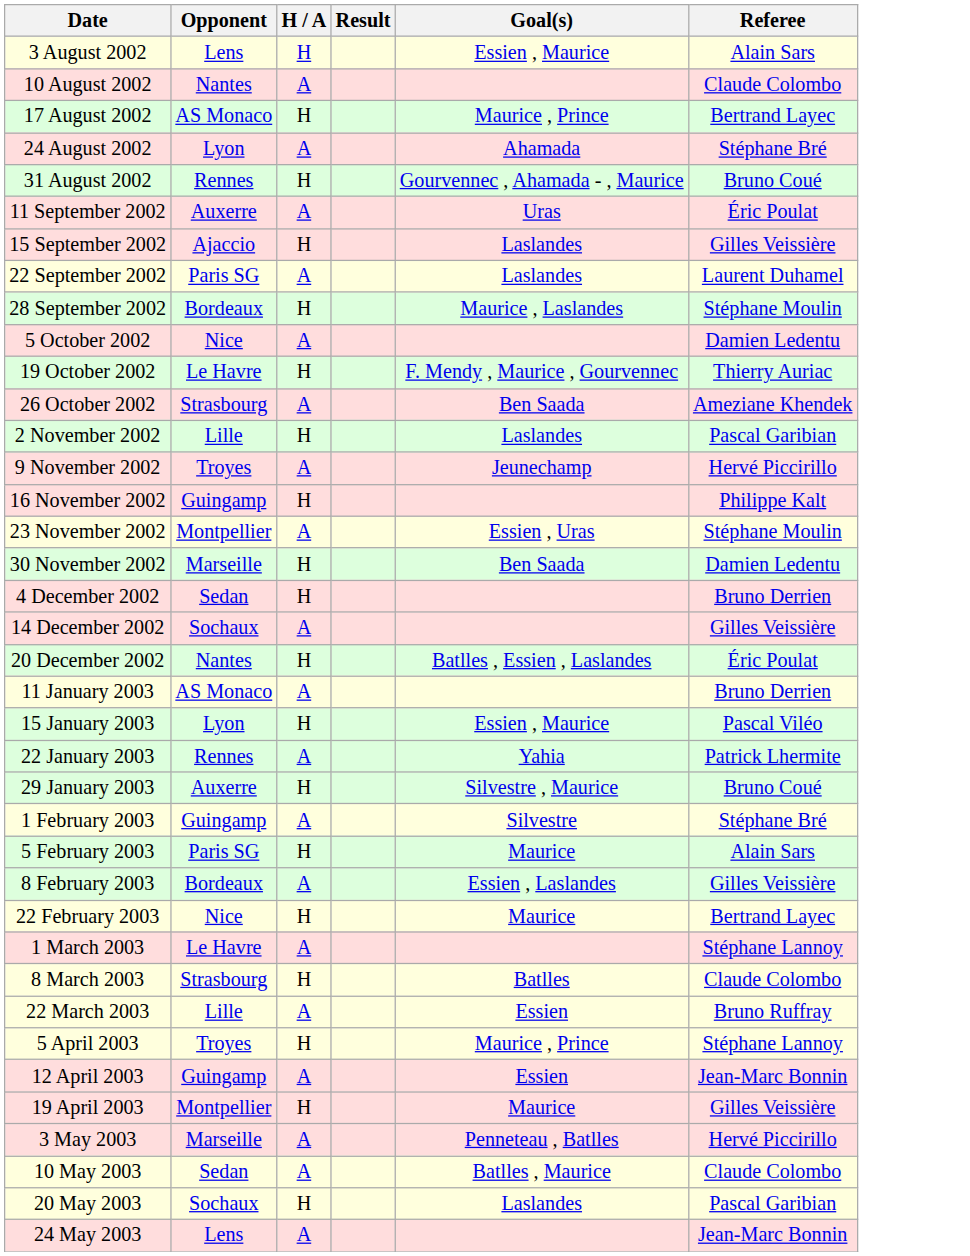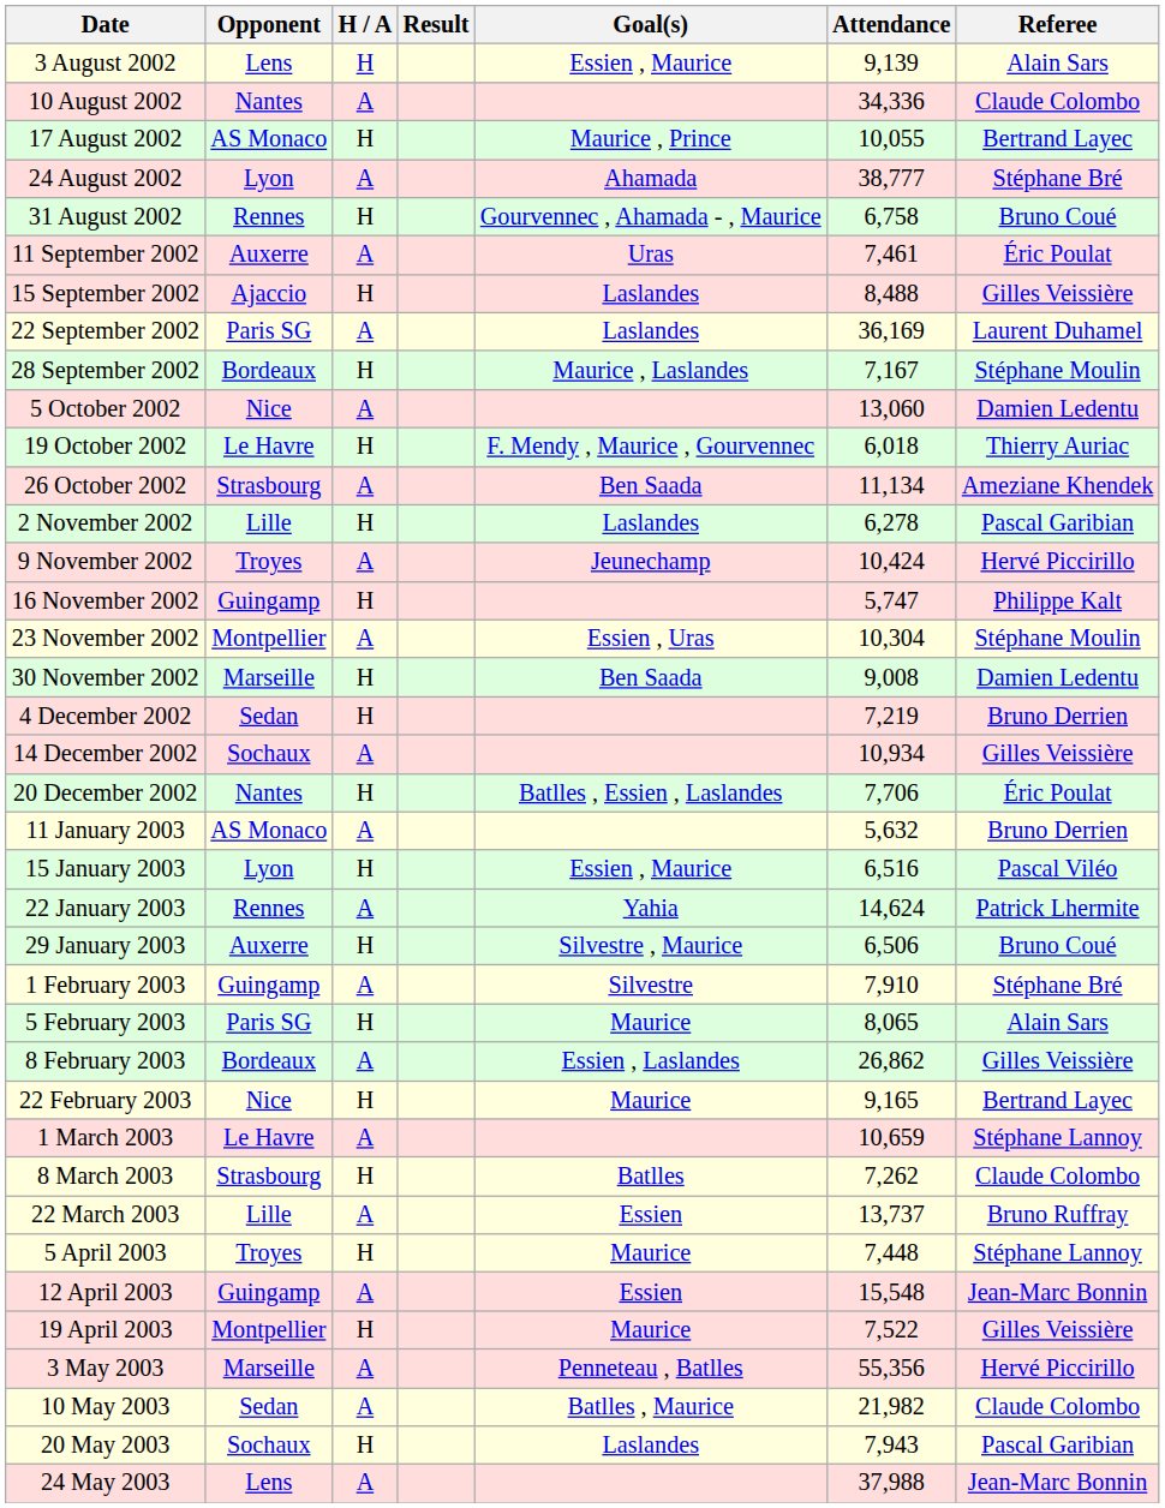 <table class="wikitable sortable" style="text-align:center">
 <tr>
 <th class="sortable">Date</th>
 <th>Opponent</th>
 <th>H / A</th>
 <th>Result</th>
 <th>Goal(s)</th>
+<th>Attendance</th>
 <th>Referee</th>
 </tr>
 <tr style="background:#ffd;">
 <td>3 August 2002</td>
 <td><a href='#'>Lens</a></td>
 <td><a href='#'>H</a></td>
 <td></td>
 <td><a href='#'>Essien</a> , <a href='#'>Maurice</a> </td>
+<td>9,139</td>
 <td><a href='#'>Alain Sars</a></td>
 </tr>
 <tr style="background:#fdd;">
 <td>10 August 2002</td>
 <td><a href='#'>Nantes</a></td>
 <td><a href='#'>A</a></td>
 <td></td>
 <td></td>
+<td>34,336</td>
 <td><a href='#'>Claude Colombo</a></td>
 </tr>
 <tr style="background:#dfd;">
 <td>17 August 2002</td>
 <td><a href='#'>AS Monaco</a></td>
 <td>H</td>
 <td></td>
 <td><a href='#'>Maurice</a> , <a href='#'>Prince</a> </td>
+<td>10,055</td>
 <td><a href='#'>Bertrand Layec</a></td>
 </tr>
 <tr style="background:#fdd;">
 <td>24 August 2002</td>
 <td><a href='#'>Lyon</a></td>
 <td><a href='#'>A</a></td>
 <td></td>
 <td><a href='#'>Ahamada</a> </td>
+<td>38,777</td>
 <td><a href='#'>Stéphane Bré</a></td>
 </tr>
 <tr style="background:#dfd;">
 <td>31 August 2002</td>
 <td><a href='#'>Rennes</a></td>
 <td>H</td>
 <td></td>
 <td><a href='#'>Gourvennec</a> , <a href='#'>Ahamada</a>  - , <a href='#'>Maurice</a> </td>
+<td>6,758</td>
 <td><a href='#'>Bruno Coué</a></td>
 </tr>
 <tr style="background:#fdd;">
 <td>11 September 2002</td>
 <td><a href='#'>Auxerre</a></td>
 <td><a href='#'>A</a></td>
 <td></td>
 <td><a href='#'>Uras</a> </td>
+<td>7,461</td>
 <td><a href='#'>Éric Poulat</a></td>
 </tr>
 <tr style="background:#fdd;">
 <td>15 September 2002</td>
 <td><a href='#'>Ajaccio</a></td>
 <td>H</td>
 <td></td>
 <td><a href='#'>Laslandes</a> </td>
+<td>8,488</td>
 <td><a href='#'>Gilles Veissière</a></td>
 </tr>
 <tr style="background:#ffd;">
 <td>22 September 2002</td>
 <td><a href='#'>Paris SG</a></td>
 <td><a href='#'>A</a></td>
 <td></td>
 <td><a href='#'>Laslandes</a> </td>
+<td>36,169</td>
 <td><a href='#'>Laurent Duhamel</a></td>
 </tr>
 <tr style="background:#dfd;">
 <td>28 September 2002</td>
 <td><a href='#'>Bordeaux</a></td>
 <td>H</td>
 <td></td>
 <td><a href='#'>Maurice</a> , <a href='#'>Laslandes</a> </td>
+<td>7,167</td>
 <td><a href='#'>Stéphane Moulin</a></td>
 </tr>
 <tr style="background:#fdd;">
 <td>5 October 2002</td>
 <td><a href='#'>Nice</a></td>
 <td><a href='#'>A</a></td>
 <td></td>
 <td></td>
+<td>13,060</td>
 <td><a href='#'>Damien Ledentu</a></td>
 </tr>
 <tr style="background:#dfd;">
 <td>19 October 2002</td>
 <td><a href='#'>Le Havre</a></td>
 <td>H</td>
 <td></td>
 <td><a href='#'>F. Mendy</a> , <a href='#'>Maurice</a> , <a href='#'>Gourvennec</a> </td>
+<td>6,018</td>
 <td><a href='#'>Thierry Auriac</a></td>
 </tr>
 <tr style="background:#fdd;">
 <td>26 October 2002</td>
 <td><a href='#'>Strasbourg</a></td>
 <td><a href='#'>A</a></td>
 <td></td>
 <td><a href='#'>Ben Saada</a> </td>
+<td>11,134</td>
 <td><a href='#'>Ameziane Khendek</a></td>
 </tr>
 <tr style="background:#dfd;">
 <td>2 November 2002</td>
 <td><a href='#'>Lille</a></td>
 <td>H</td>
 <td></td>
 <td><a href='#'>Laslandes</a> </td>
+<td>6,278</td>
 <td><a href='#'>Pascal Garibian</a></td>
 </tr>
 <tr style="background:#fdd;">
 <td>9 November 2002</td>
 <td><a href='#'>Troyes</a></td>
 <td><a href='#'>A</a></td>
 <td></td>
 <td><a href='#'>Jeunechamp</a> </td>
+<td>10,424</td>
 <td><a href='#'>Hervé Piccirillo</a></td>
 </tr>
 <tr style="background:#fdd;">
 <td>16 November 2002</td>
 <td><a href='#'>Guingamp</a></td>
 <td>H</td>
 <td></td>
 <td></td>
+<td>5,747</td>
 <td><a href='#'>Philippe Kalt</a></td>
 </tr>
 <tr style="background:#ffd;">
 <td>23 November 2002</td>
 <td><a href='#'>Montpellier</a></td>
 <td><a href='#'>A</a></td>
 <td></td>
 <td><a href='#'>Essien</a> , <a href='#'>Uras</a> </td>
+<td>10,304</td>
 <td><a href='#'>Stéphane Moulin</a></td>
 </tr>
 <tr style="background:#dfd;">
 <td>30 November 2002</td>
 <td><a href='#'>Marseille</a></td>
 <td>H</td>
 <td></td>
 <td><a href='#'>Ben Saada</a> </td>
+<td>9,008</td>
 <td><a href='#'>Damien Ledentu</a></td>
 </tr>
 <tr style="background:#fdd;">
 <td>4 December 2002</td>
 <td><a href='#'>Sedan</a></td>
 <td>H</td>
 <td></td>
 <td></td>
+<td>7,219</td>
 <td><a href='#'>Bruno Derrien</a></td>
 </tr>
 <tr style="background:#fdd;">
 <td>14 December 2002</td>
 <td><a href='#'>Sochaux</a></td>
 <td><a href='#'>A</a></td>
 <td></td>
 <td></td>
+<td>10,934</td>
 <td><a href='#'>Gilles Veissière</a></td>
 </tr>
 <tr style="background:#dfd;">
 <td>20 December 2002</td>
 <td><a href='#'>Nantes</a></td>
 <td>H</td>
 <td></td>
 <td><a href='#'>Batlles</a> , <a href='#'>Essien</a> , <a href='#'>Laslandes</a> </td>
+<td>7,706</td>
 <td><a href='#'>Éric Poulat</a></td>
 </tr>
 <tr style="background:#ffd;">
 <td>11 January 2003</td>
 <td><a href='#'>AS Monaco</a></td>
 <td><a href='#'>A</a></td>
 <td></td>
 <td></td>
+<td>5,632</td>
 <td><a href='#'>Bruno Derrien</a></td>
 </tr>
 <tr style="background:#dfd;">
 <td>15 January 2003</td>
 <td><a href='#'>Lyon</a></td>
 <td>H</td>
 <td></td>
 <td><a href='#'>Essien</a> , <a href='#'>Maurice</a> </td>
+<td>6,516</td>
 <td><a href='#'>Pascal Viléo</a></td>
 </tr>
 <tr style="background:#dfd;">
 <td>22 January 2003</td>
 <td><a href='#'>Rennes</a></td>
 <td><a href='#'>A</a></td>
 <td></td>
 <td><a href='#'>Yahia</a> </td>
+<td>14,624</td>
 <td><a href='#'>Patrick Lhermite</a></td>
 </tr>
 <tr style="background:#dfd;">
 <td>29 January 2003</td>
 <td><a href='#'>Auxerre</a></td>
 <td>H</td>
 <td></td>
 <td><a href='#'>Silvestre</a> , <a href='#'>Maurice</a> </td>
+<td>6,506</td>
 <td><a href='#'>Bruno Coué</a></td>
 </tr>
 <tr style="background:#ffd;">
 <td>1 February 2003</td>
 <td><a href='#'>Guingamp</a></td>
 <td><a href='#'>A</a></td>
 <td></td>
 <td><a href='#'>Silvestre</a> </td>
+<td>7,910</td>
 <td><a href='#'>Stéphane Bré</a></td>
 </tr>
 <tr style="background:#dfd;">
 <td>5 February 2003</td>
 <td><a href='#'>Paris SG</a></td>
 <td>H</td>
 <td></td>
 <td><a href='#'>Maurice</a> </td>
+<td>8,065</td>
 <td><a href='#'>Alain Sars</a></td>
 </tr>
 <tr style="background:#dfd;">
 <td>8 February 2003</td>
 <td><a href='#'>Bordeaux</a></td>
 <td><a href='#'>A</a></td>
 <td></td>
 <td><a href='#'>Essien</a> , <a href='#'>Laslandes</a> </td>
+<td>26,862</td>
 <td><a href='#'>Gilles Veissière</a></td>
 </tr>
 <tr style="background:#ffd;">
 <td>22 February 2003</td>
 <td><a href='#'>Nice</a></td>
 <td>H</td>
 <td></td>
 <td><a href='#'>Maurice</a> </td>
+<td>9,165</td>
 <td><a href='#'>Bertrand Layec</a></td>
 </tr>
 <tr style="background:#fdd;">
 <td>1 March 2003</td>
 <td><a href='#'>Le Havre</a></td>
 <td><a href='#'>A</a></td>
 <td></td>
 <td></td>
+<td>10,659</td>
 <td><a href='#'>Stéphane Lannoy</a></td>
 </tr>
 <tr style="background:#ffd;">
 <td>8 March 2003</td>
 <td><a href='#'>Strasbourg</a></td>
 <td>H</td>
 <td></td>
 <td><a href='#'>Batlles</a> </td>
+<td>7,262</td>
 <td><a href='#'>Claude Colombo</a></td>
 </tr>
 <tr style="background:#ffd;">
 <td>22 March 2003</td>
 <td><a href='#'>Lille</a></td>
 <td><a href='#'>A</a></td>
 <td></td>
 <td><a href='#'>Essien</a> </td>
+<td>13,737</td>
 <td><a href='#'>Bruno Ruffray</a></td>
 </tr>
 <tr style="background:#ffd;">
 <td>5 April 2003</td>
 <td><a href='#'>Troyes</a></td>
 <td>H</td>
 <td></td>
-<td><a href='#'>Maurice</a> , <a href='#'>Prince</a> </td>
+<td><a href='#'>Maurice</a> </td>
+<td>7,448</td>
 <td><a href='#'>Stéphane Lannoy</a></td>
 </tr>
 <tr style="background:#fdd;">
 <td>12 April 2003</td>
 <td><a href='#'>Guingamp</a></td>
 <td><a href='#'>A</a></td>
 <td></td>
 <td><a href='#'>Essien</a> </td>
+<td>15,548</td>
 <td><a href='#'>Jean-Marc Bonnin</a></td>
 </tr>
 <tr style="background:#fdd;">
 <td>19 April 2003</td>
 <td><a href='#'>Montpellier</a></td>
 <td>H</td>
 <td></td>
 <td><a href='#'>Maurice</a> </td>
+<td>7,522</td>
 <td><a href='#'>Gilles Veissière</a></td>
 </tr>
 <tr style="background:#fdd;">
 <td>3 May 2003</td>
 <td><a href='#'>Marseille</a></td>
 <td><a href='#'>A</a></td>
 <td></td>
 <td><a href='#'>Penneteau</a> , <a href='#'>Batlles</a> </td>
+<td>55,356</td>
 <td><a href='#'>Hervé Piccirillo</a></td>
 </tr>
 <tr style="background:#ffd;">
 <td>10 May 2003</td>
 <td><a href='#'>Sedan</a></td>
 <td><a href='#'>A</a></td>
 <td></td>
 <td><a href='#'>Batlles</a> , <a href='#'>Maurice</a> </td>
+<td>21,982</td>
 <td><a href='#'>Claude Colombo</a></td>
 </tr>
 <tr style="background:#ffd;">
 <td>20 May 2003</td>
 <td><a href='#'>Sochaux</a></td>
 <td>H</td>
 <td></td>
 <td><a href='#'>Laslandes</a> </td>
+<td>7,943</td>
 <td><a href='#'>Pascal Garibian</a></td>
 </tr>
 <tr style="background:#fdd;">
 <td>24 May 2003</td>
 <td><a href='#'>Lens</a></td>
 <td><a href='#'>A</a></td>
 <td></td>
 <td></td>
+<td>37,988</td>
 <td><a href='#'>Jean-Marc Bonnin</a></td>
 </tr>
 </table>
